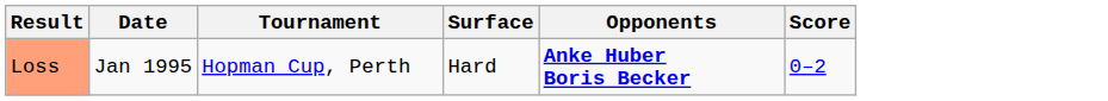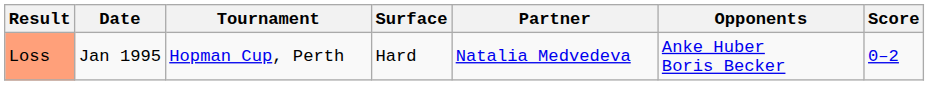 <table class="sortable wikitable">
 <tr>
 <th style="width:40px">Result</th>
 <th>Date</th>
 <th width=150>Tournament</th>
 <th>Surface</th>
+<th width=150>Partner</th>
 <th width=150>Opponents</th>
 <th>Score</th>
 </tr>
 <tr>
 <td style="background:#ffa07a;">Loss</td>
 <td>Jan 1995</td>
 <td><a href='#'>Hopman Cup</a>, Perth</td>
 <td>Hard</td>
-<td><strong> <a href='#'>Anke Huber</a> <br>  <a href='#'>Boris Becker</a></strong></td>
+<td> <a href='#'>Natalia Medvedeva</a></td>
+<td> <a href='#'>Anke Huber</a> <br>  <a href='#'>Boris Becker</a></td>
 <td><a href='#'>0–2</a></td>
 </tr>
 </table>
